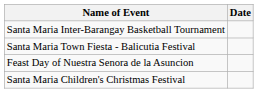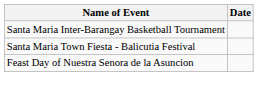 <table class="wikitable">
 <tr>
 <th>Name of Event</th>
 <th>Date</th>
 </tr>
 <tr>
 <td>Santa Maria Inter-Barangay Basketball Tournament</td>
 <td></td>
 </tr>
 <tr>
 <td>Santa Maria Town Fiesta - Balicutia Festival</td>
 <td></td>
 </tr>
 <tr>
 <td>Feast Day of Nuestra Senora de la Asuncion</td>
 <td></td>
 </tr>
-<tr>
-<td>Santa Maria Children's Christmas Festival</td>
-<td></td>
-</tr>
 </table>
